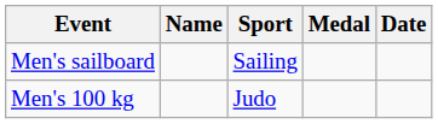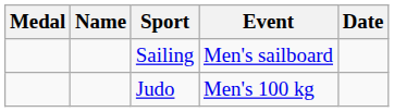 <table class="wikitable sortable" style="font-size:95%">
 <tr>
-<th>Event</th>
+<th>Medal</th>
 <th>Name</th>
 <th>Sport</th>
-<th>Medal</th>
+<th>Event</th>
 <th>Date</th>
 </tr>
 <tr>
-<td><a href='#'>Men's sailboard</a></td>
+<td></td>
 <td></td>
 <td><a href='#'>Sailing</a></td>
-<td></td>
+<td><a href='#'>Men's sailboard</a></td>
 <td></td>
 </tr>
 <tr>
-<td><a href='#'>Men's 100 kg</a></td>
+<td></td>
 <td></td>
 <td><a href='#'>Judo</a></td>
-<td></td>
+<td><a href='#'>Men's 100 kg</a></td>
 <td></td>
 </tr>
 </table>
